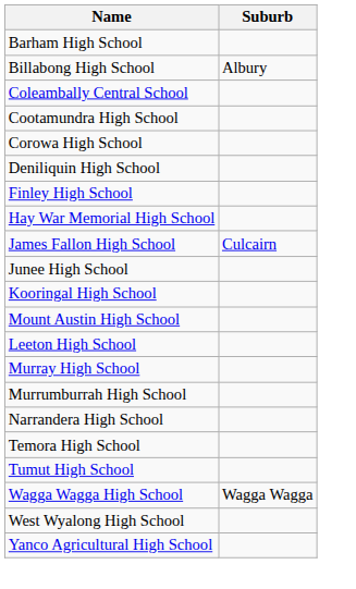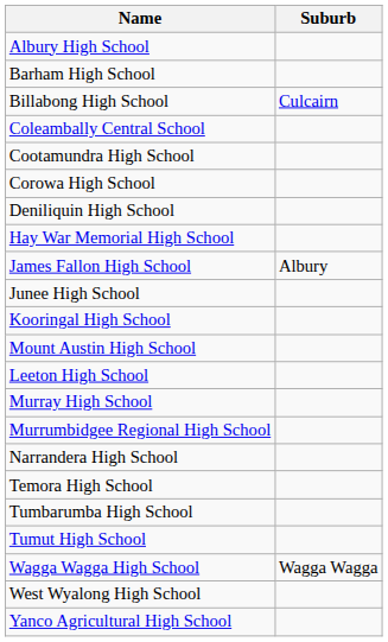 <table class="wikitable sortable">
 <tr>
 <th>Name</th>
 <th>Suburb</th>
+</tr>
+<tr>
+<td><a href='#'>Albury High School</a></td>
+<td></td>
 </tr>
 <tr>
 <td>Barham High School</td>
 <td></td>
 </tr>
 <tr>
 <td>Billabong High School</td>
-<td>Albury</td>
+<td><a href='#'>Culcairn</a></td>
 </tr>
 <tr>
 <td><a href='#'>Coleambally Central School</a></td>
 <td></td>
 </tr>
 <tr>
 <td>Cootamundra High School</td>
 <td></td>
 </tr>
 <tr>
 <td>Corowa High School</td>
 <td></td>
 </tr>
 <tr>
 <td>Deniliquin High School</td>
 <td></td>
 </tr>
 <tr>
-<td><a href='#'>Finley High School</a></td>
-<td></td>
-</tr>
-<tr>
 <td><a href='#'>Hay War Memorial High School</a></td>
 <td></td>
 </tr>
 <tr>
 <td><a href='#'>James Fallon High School</a></td>
-<td><a href='#'>Culcairn</a></td>
+<td>Albury</td>
 </tr>
 <tr>
 <td>Junee High School</td>
 <td></td>
 </tr>
 <tr>
 <td><a href='#'>Kooringal High School</a></td>
 <td></td>
 </tr>
 <tr>
 <td><a href='#'>Mount Austin High School</a></td>
 <td></td>
 </tr>
 <tr>
 <td><a href='#'>Leeton High School</a></td>
 <td></td>
 </tr>
 <tr>
 <td><a href='#'>Murray High School</a></td>
 <td></td>
 </tr>
 <tr>
-<td>Murrumburrah High School</td>
+<td><a href='#'>Murrumbidgee Regional High School</a></td>
 <td></td>
 </tr>
 <tr>
 <td>Narrandera High School</td>
 <td></td>
 </tr>
 <tr>
 <td>Temora High School</td>
+<td></td>
+</tr>
+<tr>
+<td>Tumbarumba High School</td>
 <td></td>
 </tr>
 <tr>
 <td><a href='#'>Tumut High School</a></td>
 <td></td>
 </tr>
 <tr>
 <td><a href='#'>Wagga Wagga High School</a></td>
 <td>Wagga Wagga</td>
 </tr>
 <tr>
 <td>West Wyalong High School</td>
 <td></td>
 </tr>
 <tr>
 <td><a href='#'>Yanco Agricultural High School</a></td>
 <td></td>
 </tr>
 </table>
